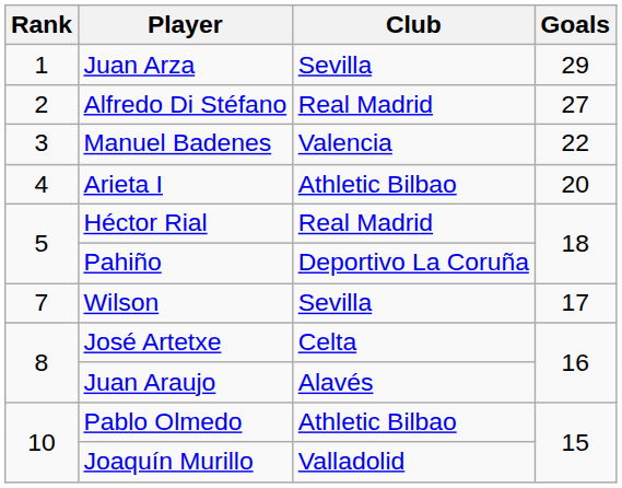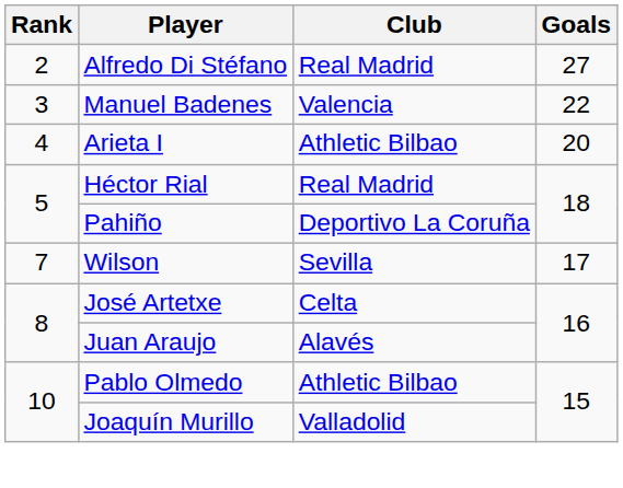 <table class="wikitable">
 <tr>
 <th>Rank</th>
 <th>Player</th>
 <th>Club</th>
 <th>Goals</th>
-</tr>
-<tr>
-<td align=center>1</td>
-<td> <a href='#'>Juan Arza</a></td>
-<td><a href='#'>Sevilla</a></td>
-<td align="center">29</td>
 </tr>
 <tr>
 <td align=center>2</td>
 <td> <a href='#'>Alfredo Di Stéfano</a></td>
 <td><a href='#'>Real Madrid</a></td>
 <td align="center">27</td>
 </tr>
 <tr>
 <td align=center>3</td>
 <td> <a href='#'>Manuel Badenes</a></td>
 <td><a href='#'>Valencia</a></td>
 <td align="center">22</td>
 </tr>
 <tr>
 <td align=center>4</td>
 <td> <a href='#'>Arieta I</a></td>
 <td><a href='#'>Athletic Bilbao</a></td>
 <td align="center">20</td>
 </tr>
 <tr>
 <td rowspan=2 align=center>5</td>
 <td> <a href='#'>Héctor Rial</a></td>
 <td><a href='#'>Real Madrid</a></td>
 <td rowspan=2 align="center">18</td>
 </tr>
 <tr>
 <td> <a href='#'>Pahiño</a></td>
 <td><a href='#'>Deportivo La Coruña</a></td>
 </tr>
 <tr>
 <td align=center>7</td>
 <td> <a href='#'>Wilson</a></td>
 <td><a href='#'>Sevilla</a></td>
 <td align="center">17</td>
 </tr>
 <tr>
 <td rowspan=2 align=center>8</td>
 <td> <a href='#'>José Artetxe</a></td>
 <td><a href='#'>Celta</a></td>
 <td rowspan=2 align="center">16</td>
 </tr>
 <tr>
 <td> <a href='#'>Juan Araujo</a></td>
 <td><a href='#'>Alavés</a></td>
 </tr>
 <tr>
 <td rowspan=2 align=center>10</td>
 <td> <a href='#'>Pablo Olmedo</a></td>
 <td><a href='#'>Athletic Bilbao</a></td>
 <td rowspan=2 align="center">15</td>
 </tr>
 <tr>
 <td> <a href='#'>Joaquín Murillo</a></td>
 <td><a href='#'>Valladolid</a></td>
 </tr>
 </table>
